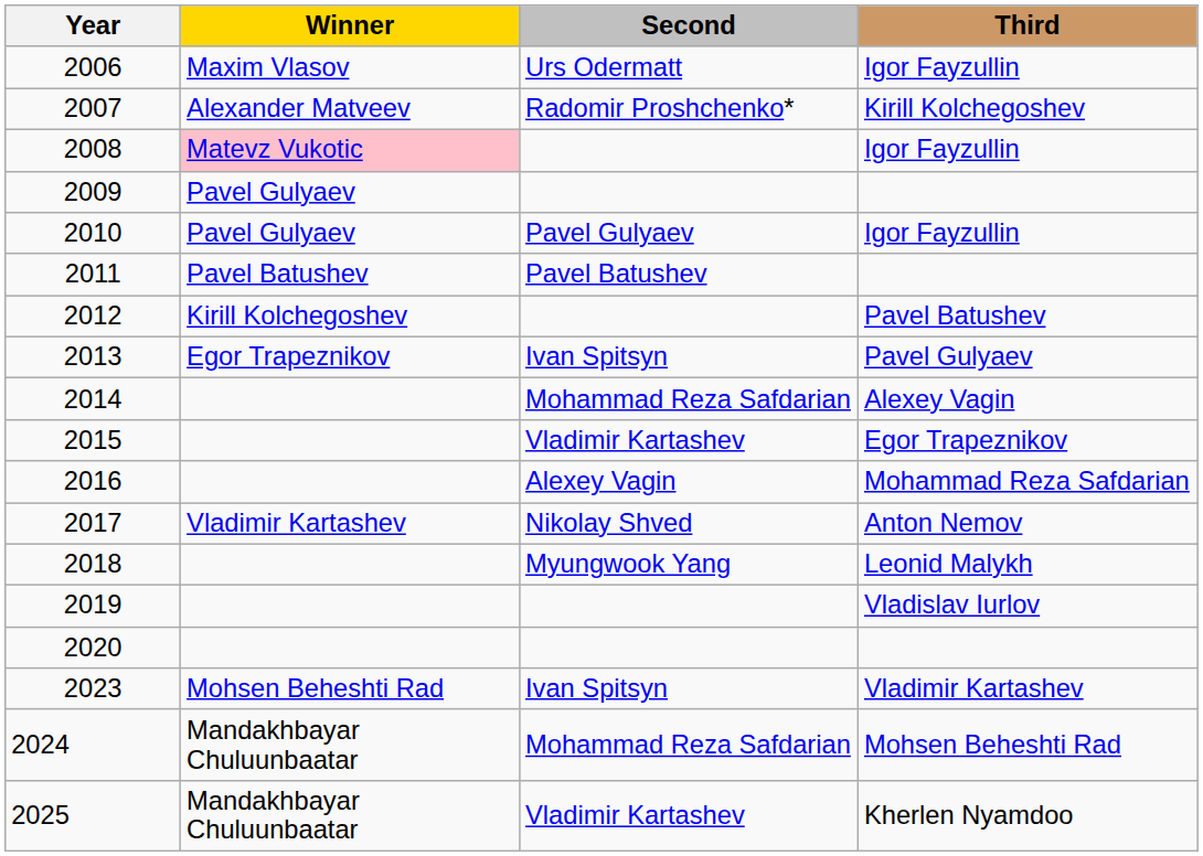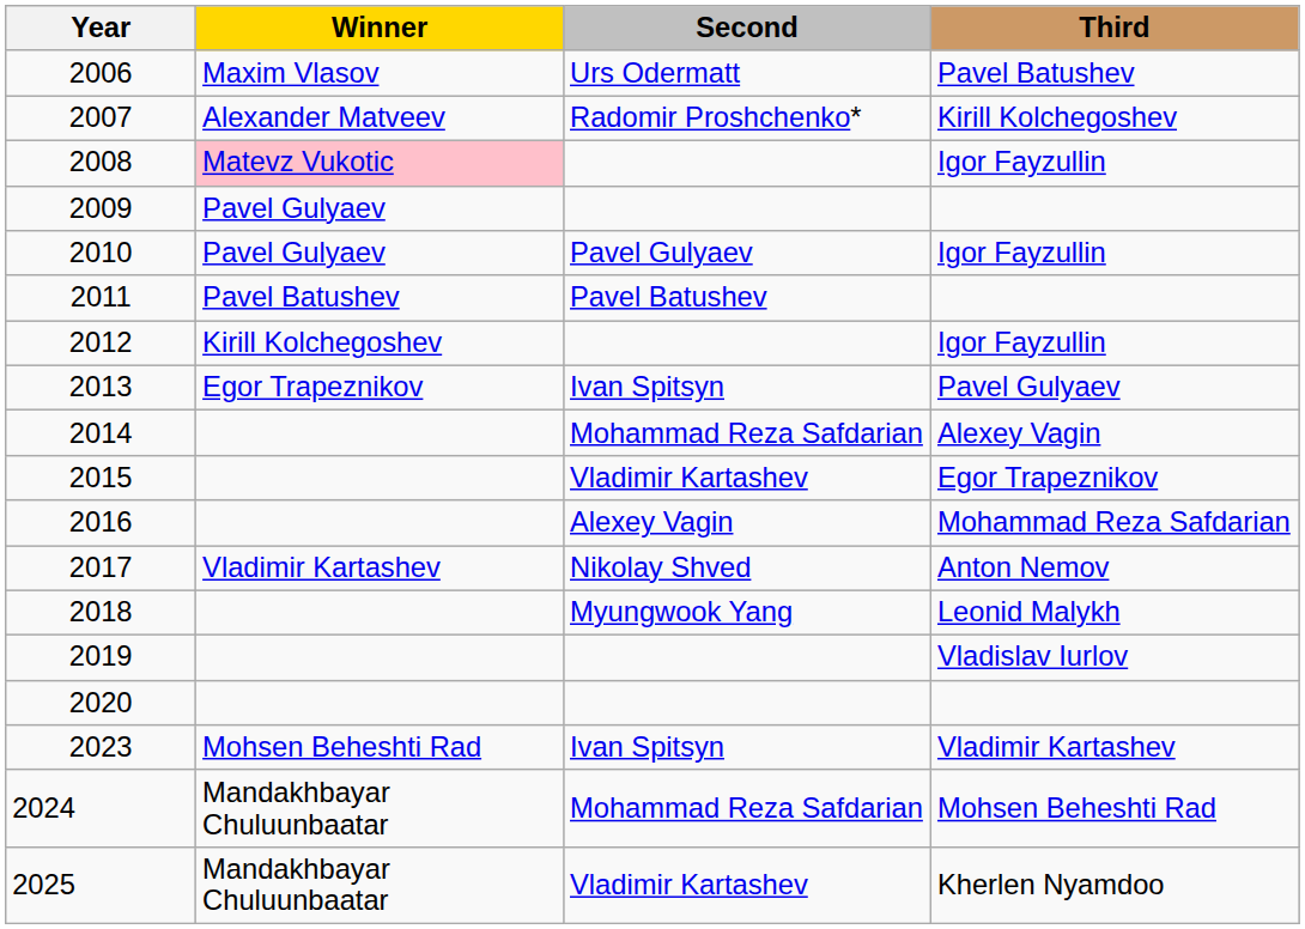 <table class="wikitable">
 <tr>
 <th style="width:100px;">Year</th>
 <th style="width:200px; background:gold;">Winner</th>
 <th style="width:200px; background:silver;">Second</th>
 <th style="width:200px; background:#c96;">Third</th>
 </tr>
 <tr>
 <td style="text-align:center;">2006</td>
 <td> <a href='#'>Maxim Vlasov</a></td>
 <td> <a href='#'>Urs Odermatt</a></td>
-<td> <a href='#'>Igor Fayzullin</a></td>
+<td> <a href='#'>Pavel Batushev</a></td>
 </tr>
 <tr>
 <td style="text-align:center;">2007</td>
 <td> <a href='#'>Alexander Matveev</a></td>
 <td> <a href='#'>Radomir Proshchenko</a>*</td>
 <td> <a href='#'>Kirill Kolchegoshev</a></td>
 </tr>
 <tr>
 <td style="text-align:center;">2008</td>
 <td style="background: pink;"> <a href='#'>Matevz Vukotic</a></td>
 <td> </td>
 <td> <a href='#'>Igor Fayzullin</a></td>
 </tr>
 <tr>
 <td style="text-align:center;">2009</td>
 <td> <a href='#'>Pavel Gulyaev</a></td>
 <td></td>
 <td></td>
 </tr>
 <tr>
 <td style="text-align:center;">2010</td>
 <td> <a href='#'>Pavel Gulyaev</a></td>
 <td> <a href='#'>Pavel Gulyaev</a></td>
 <td> <a href='#'>Igor Fayzullin</a></td>
 </tr>
 <tr>
 <td style="text-align:center;">2011</td>
 <td> <a href='#'>Pavel Batushev</a></td>
 <td> <a href='#'>Pavel Batushev</a></td>
 <td> </td>
 </tr>
 <tr>
 <td style="text-align:center;">2012</td>
 <td> <a href='#'>Kirill Kolchegoshev</a></td>
 <td> </td>
-<td> <a href='#'>Pavel Batushev</a></td>
+<td> <a href='#'>Igor Fayzullin</a></td>
 </tr>
 <tr>
 <td style="text-align:center;">2013</td>
 <td> <a href='#'>Egor Trapeznikov</a></td>
 <td> <a href='#'>Ivan Spitsyn</a></td>
 <td> <a href='#'>Pavel Gulyaev</a></td>
 </tr>
 <tr>
 <td style="text-align:center;">2014</td>
 <td> </td>
 <td> <a href='#'>Mohammad Reza Safdarian</a></td>
 <td> <a href='#'>Alexey Vagin</a></td>
 </tr>
 <tr>
 <td style="text-align:center;">2015</td>
 <td> </td>
 <td> <a href='#'>Vladimir Kartashev</a></td>
 <td> <a href='#'>Egor Trapeznikov</a></td>
 </tr>
 <tr>
 <td style="text-align:center;">2016</td>
 <td> </td>
 <td> <a href='#'>Alexey Vagin</a></td>
 <td> <a href='#'>Mohammad Reza Safdarian</a></td>
 </tr>
 <tr>
 <td style="text-align:center;">2017</td>
 <td> <a href='#'>Vladimir Kartashev</a></td>
 <td> <a href='#'>Nikolay Shved</a></td>
 <td> <a href='#'>Anton Nemov</a></td>
 </tr>
 <tr>
 <td style="text-align:center;">2018</td>
 <td> </td>
 <td> <a href='#'>Myungwook Yang</a></td>
 <td> <a href='#'>Leonid Malykh</a></td>
 </tr>
 <tr>
 <td style="text-align:center;">2019</td>
 <td> </td>
 <td> </td>
 <td> <a href='#'>Vladislav Iurlov</a></td>
 </tr>
 <tr>
 <td style="text-align:center;">2020</td>
 <td> </td>
 <td> </td>
 <td> </td>
 </tr>
 <tr>
 <td style="text-align:center;">2023</td>
 <td> <a href='#'>Mohsen Beheshti Rad</a></td>
 <td> <a href='#'>Ivan Spitsyn</a></td>
 <td> <a href='#'>Vladimir Kartashev</a></td>
 </tr>
 <tr>
 <td>2024</td>
 <td> Mandakhbayar Chuluunbaatar</td>
 <td> <a href='#'>Mohammad Reza Safdarian</a></td>
 <td> <a href='#'>Mohsen Beheshti Rad</a></td>
 </tr>
 <tr>
 <td>2025</td>
 <td> Mandakhbayar Chuluunbaatar</td>
 <td> <a href='#'>Vladimir Kartashev</a></td>
 <td> Kherlen Nyamdoo</td>
 </tr>
 </table>
